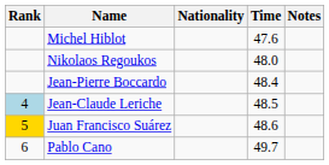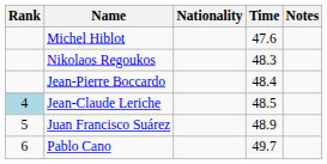 <table class="wikitable sortable" style="text-align:center">
 <tr>
 <th>Rank</th>
 <th>Name</th>
 <th>Nationality</th>
 <th>Time</th>
 <th>Notes</th>
 </tr>
 <tr>
 <td></td>
 <td align=left><a href='#'>Michel Hiblot</a></td>
 <td align=left></td>
 <td>47.6</td>
 <td></td>
 </tr>
 <tr>
 <td></td>
 <td align=left><a href='#'>Nikolaos Regoukos</a></td>
 <td align=left></td>
-<td>48.0</td>
+<td>48.3</td>
 <td></td>
 </tr>
 <tr>
 <td></td>
 <td align=left><a href='#'>Jean-Pierre Boccardo</a></td>
 <td align=left></td>
 <td>48.4</td>
 <td></td>
 </tr>
 <tr>
 <td style="background: lightblue;">4</td>
 <td align=left><a href='#'>Jean-Claude Leriche</a></td>
 <td align=left></td>
 <td>48.5</td>
 <td></td>
 </tr>
 <tr>
-<td style="background: gold;">5</td>
+<td>5</td>
 <td align=left><a href='#'>Juan Francisco Suárez</a></td>
 <td align=left></td>
-<td>48.6</td>
+<td>48.9</td>
 <td></td>
 </tr>
 <tr>
 <td>6</td>
 <td align=left><a href='#'>Pablo Cano</a></td>
 <td align=left></td>
 <td>49.7</td>
 <td></td>
 </tr>
 </table>
